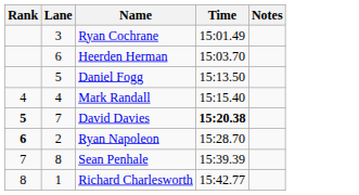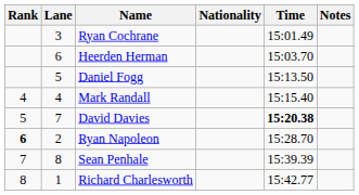 <table class="wikitable sortable" style="text-align:center">
 <tr>
 <th>Rank</th>
 <th>Lane</th>
 <th>Name</th>
+<th>Nationality</th>
 <th>Time</th>
 <th>Notes</th>
 </tr>
 <tr>
 <td></td>
 <td>3</td>
 <td align=left><a href='#'>Ryan Cochrane</a></td>
+<td align=left></td>
 <td>15:01.49</td>
 <td></td>
 </tr>
 <tr>
 <td></td>
 <td>6</td>
 <td align=left><a href='#'>Heerden Herman</a></td>
+<td align=left></td>
 <td>15:03.70</td>
 <td></td>
 </tr>
 <tr>
 <td></td>
 <td>5</td>
 <td align=left><a href='#'>Daniel Fogg</a></td>
+<td align=left></td>
 <td>15:13.50</td>
 <td></td>
 </tr>
 <tr>
 <td>4</td>
 <td>4</td>
 <td align=left><a href='#'>Mark Randall</a></td>
+<td align=left></td>
 <td>15:15.40</td>
 <td></td>
 </tr>
 <tr>
-<td><strong>5</strong></td>
+<td>5</td>
 <td>7</td>
 <td align=left><a href='#'>David Davies</a></td>
+<td align=left></td>
 <td><strong>15:20.38</strong></td>
 <td></td>
 </tr>
 <tr>
 <td><strong>6</strong></td>
 <td>2</td>
 <td align=left><a href='#'>Ryan Napoleon</a></td>
+<td align=left></td>
 <td>15:28.70</td>
 <td></td>
 </tr>
 <tr>
 <td>7</td>
 <td>8</td>
 <td align=left><a href='#'>Sean Penhale</a></td>
+<td align=left></td>
 <td>15:39.39</td>
 <td></td>
 </tr>
 <tr>
 <td>8</td>
 <td>1</td>
 <td align=left><a href='#'>Richard Charlesworth</a></td>
+<td align=left></td>
 <td>15:42.77</td>
 <td></td>
 </tr>
 </table>
